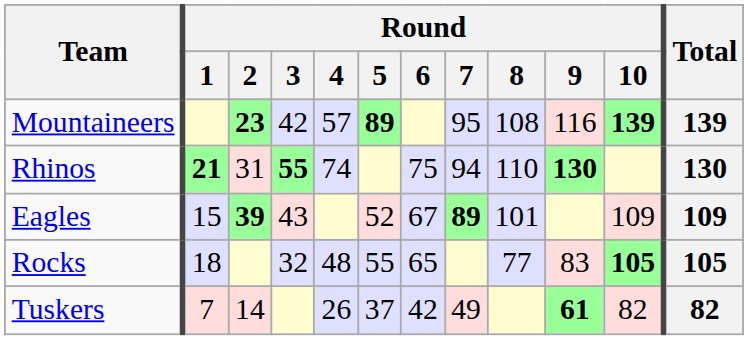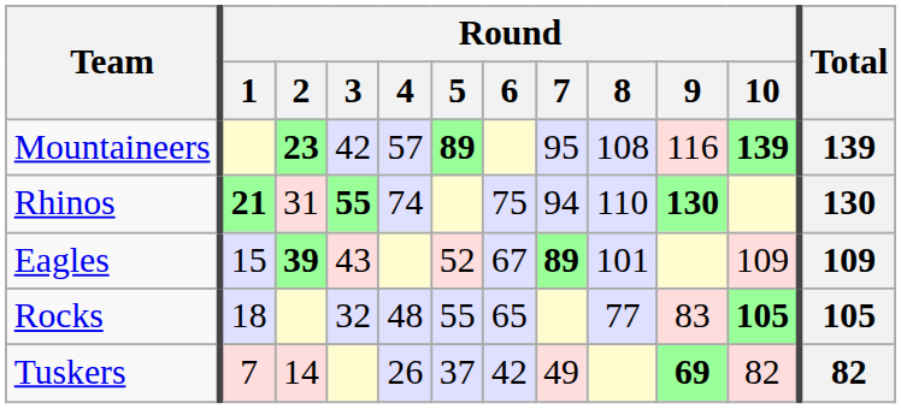 <table class="wikitable">
 <tr>
 <th rowspan="2" style="border-right: 3px solid #454545">Team</th>
 <th colspan="10">Round</th>
 <th rowspan="2" style="border-left: 3px solid #454545">Total</th>
 </tr>
 <tr>
 <th>1</th>
 <th>2</th>
 <th>3</th>
 <th>4</th>
 <th>5</th>
 <th>6</th>
 <th>7</th>
 <th>8</th>
 <th>9</th>
 <th>10</th>
 </tr>
 <tr align="center">
 <td style="border-right: 3px solid #454545" align="left"><a href='#'>Mountaineers</a></td>
 <td style="background: #FFFDD0"><em></em></td>
 <td style="background: #99FF99"><strong>23</strong></td>
 <td style="background: #DFDFFF">42</td>
 <td style="background: #DFDFFF">57</td>
 <td style="background: #99FF99"><strong>89</strong></td>
 <td style="background: #FFFDD0"><em></em></td>
 <td style="background: #DFDFFF">95</td>
 <td style="background: #DFDFFF">108</td>
 <td style="background: #FFDDDD">116</td>
 <td style="background: #99FF99"><strong>139</strong></td>
 <th style="border-left: 3px solid #454545">139</th>
 </tr>
 <tr align="center">
 <td style="border-right: 3px solid #454545" align="left"><a href='#'>Rhinos</a></td>
 <td style="background: #99FF99"><strong>21</strong></td>
 <td style="background: #FFDDDD">31</td>
 <td style="background: #99FF99"><strong>55</strong></td>
 <td style="background: #DFDFFF">74</td>
 <td style="background: #FFFDD0"><em></em></td>
 <td style="background: #DFDFFF">75</td>
 <td style="background: #DFDFFF">94</td>
 <td style="background: #DFDFFF">110</td>
 <td style="background: #99FF99"><strong>130</strong></td>
 <td style="background: #FFFDD0"><em></em></td>
 <th style="border-left: 3px solid #454545">130</th>
 </tr>
 <tr align="center">
 <td style="border-right: 3px solid #454545" align="left"><a href='#'>Eagles</a></td>
 <td style="background: #DFDFFF">15</td>
 <td style="background: #99FF99"><strong>39</strong></td>
 <td style="background: #FFDDDD">43</td>
 <td style="background: #FFFDD0"><em></em></td>
 <td style="background: #FFDDDD">52</td>
 <td style="background: #DFDFFF">67</td>
 <td style="background: #99FF99"><strong>89</strong></td>
 <td style="background: #DFDFFF">101</td>
 <td style="background: #FFFDD0"><em></em></td>
 <td style="background: #FFDDDD">109</td>
 <th style="border-left: 3px solid #454545">109</th>
 </tr>
 <tr align="center">
 <td style="border-right: 3px solid #454545" align="left"><a href='#'>Rocks</a></td>
 <td style="background: #DFDFFF">18</td>
 <td style="background: #FFFDD0"><em></em></td>
 <td style="background: #DFDFFF">32</td>
 <td style="background: #DFDFFF">48</td>
 <td style="background: #DFDFFF">55</td>
 <td style="background: #DFDFFF">65</td>
 <td style="background: #FFFDD0"><em></em></td>
 <td style="background: #DFDFFF">77</td>
 <td style="background: #FFDDDD">83</td>
 <td style="background: #99FF99"><strong>105</strong></td>
 <th style="border-left: 3px solid #454545">105</th>
 </tr>
 <tr align="center">
 <td style="border-right: 3px solid #454545" align="left"><a href='#'>Tuskers</a></td>
 <td style="background: #FFDDDD">7</td>
 <td style="background: #FFDDDD">14</td>
 <td style="background: #FFFDD0"><em></em></td>
 <td style="background: #DFDFFF">26</td>
 <td style="background: #DFDFFF">37</td>
 <td style="background: #DFDFFF">42</td>
 <td style="background: #FFDDDD">49</td>
 <td style="background: #FFFDD0"><em></em></td>
-<td style="background: #99FF99"><strong>61</strong></td>
+<td style="background: #99FF99"><strong>69</strong></td>
 <td style="background: #FFDDDD">82</td>
 <th style="border-left: 3px solid #454545">82</th>
 </tr>
 </table>
